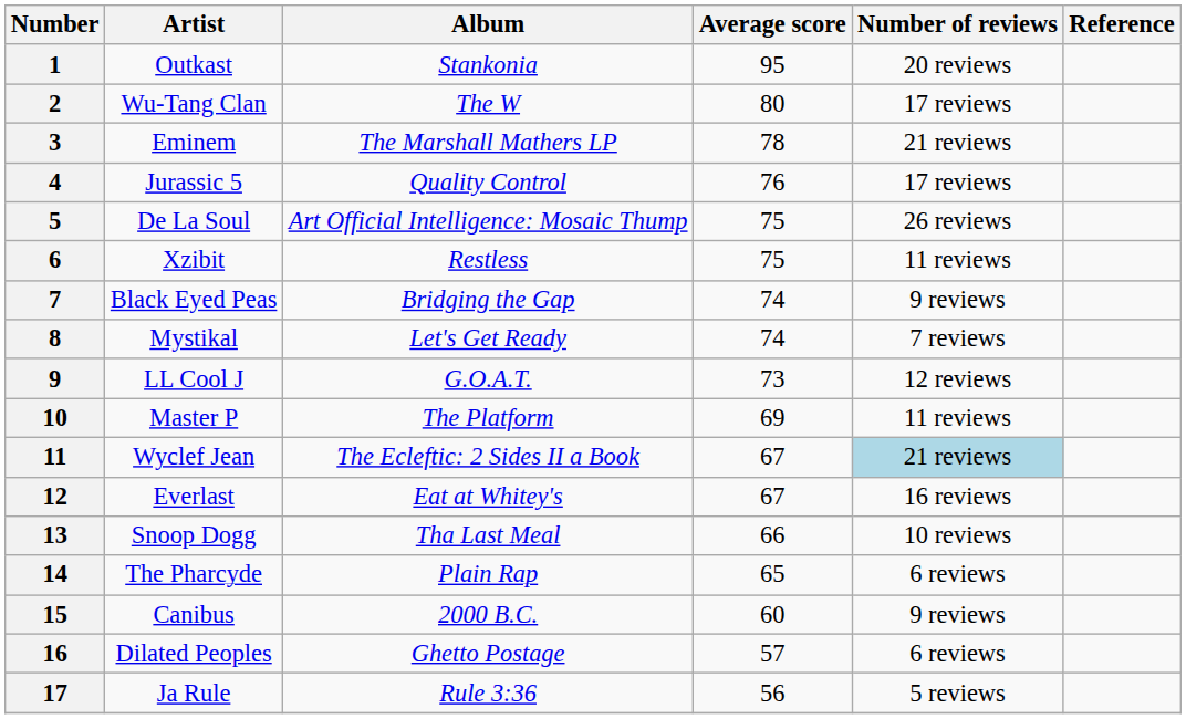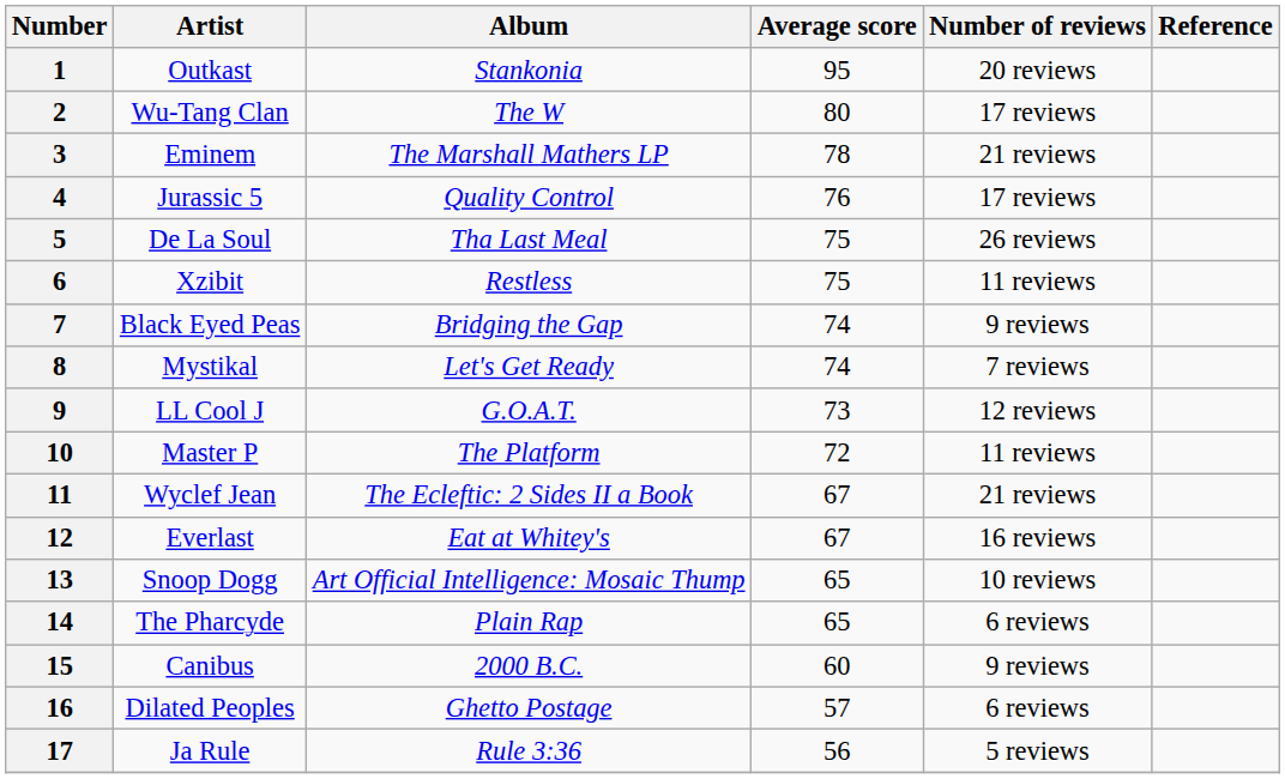 <table class="wikitable sortable" style="text-align:center;">
 <tr>
 <th scope="col">Number</th>
 <th scope="col">Artist</th>
 <th scope="col">Album</th>
 <th scope="col">Average score</th>
 <th scope="col">Number of reviews</th>
 <th scope="col">Reference</th>
 </tr>
 <tr>
 <th scope="row">1</th>
 <td><a href='#'>Outkast</a></td>
 <td><em><a href='#'>Stankonia</a></em></td>
 <td>95</td>
 <td>20 reviews</td>
 <td></td>
 </tr>
 <tr>
 <th scope="row">2</th>
 <td><a href='#'>Wu-Tang Clan</a></td>
 <td><em><a href='#'>The W</a></em></td>
 <td>80</td>
 <td>17 reviews</td>
 <td></td>
 </tr>
 <tr>
 <th scope="row">3</th>
 <td><a href='#'>Eminem</a></td>
 <td><em><a href='#'>The Marshall Mathers LP</a></em></td>
 <td>78</td>
 <td>21 reviews</td>
 <td></td>
 </tr>
 <tr>
 <th scope="row">4</th>
 <td><a href='#'>Jurassic 5</a></td>
 <td><em><a href='#'>Quality Control</a></em></td>
 <td>76</td>
 <td>17 reviews</td>
 <td></td>
 </tr>
 <tr>
 <th scope="row">5</th>
 <td><a href='#'>De La Soul</a></td>
-<td><em><a href='#'>Art Official Intelligence: Mosaic Thump</a></em></td>
+<td><em><a href='#'>Tha Last Meal</a></em></td>
 <td>75</td>
 <td>26 reviews</td>
 <td></td>
 </tr>
 <tr>
 <th scope="row">6</th>
 <td><a href='#'>Xzibit</a></td>
 <td><em><a href='#'>Restless</a></em></td>
 <td>75</td>
 <td>11 reviews</td>
 <td></td>
 </tr>
 <tr>
 <th scope="row">7</th>
 <td><a href='#'>Black Eyed Peas</a></td>
 <td><em><a href='#'>Bridging the Gap</a></em></td>
 <td>74</td>
 <td>9 reviews</td>
 <td></td>
 </tr>
 <tr>
 <th scope="row">8</th>
 <td><a href='#'>Mystikal</a></td>
 <td><em><a href='#'>Let's Get Ready</a></em></td>
 <td>74</td>
 <td>7 reviews</td>
 <td></td>
 </tr>
 <tr>
 <th scope="row">9</th>
 <td><a href='#'>LL Cool J</a></td>
 <td><em><a href='#'>G.O.A.T.</a></em></td>
 <td>73</td>
 <td>12 reviews</td>
 <td></td>
 </tr>
 <tr>
 <th scope="row">10</th>
 <td><a href='#'>Master P</a></td>
 <td><em><a href='#'>The Platform</a></em></td>
-<td>69</td>
+<td>72</td>
 <td>11 reviews</td>
 <td></td>
 </tr>
 <tr>
 <th scope="row">11</th>
 <td><a href='#'>Wyclef Jean</a></td>
 <td><em><a href='#'>The Ecleftic: 2 Sides II a Book</a></em></td>
 <td>67</td>
-<td style="background: lightblue;">21 reviews</td>
+<td>21 reviews</td>
 <td></td>
 </tr>
 <tr>
 <th scope="row">12</th>
 <td><a href='#'>Everlast</a></td>
 <td><em><a href='#'>Eat at Whitey's</a></em></td>
 <td>67</td>
 <td>16 reviews</td>
 <td></td>
 </tr>
 <tr>
 <th scope="row">13</th>
 <td><a href='#'>Snoop Dogg</a></td>
-<td><em><a href='#'>Tha Last Meal</a></em></td>
-<td>66</td>
+<td><em><a href='#'>Art Official Intelligence: Mosaic Thump</a></em></td>
+<td>65</td>
 <td>10 reviews</td>
 <td></td>
 </tr>
 <tr>
 <th scope="row">14</th>
 <td><a href='#'>The Pharcyde</a></td>
 <td><em><a href='#'>Plain Rap</a></em></td>
 <td>65</td>
 <td>6 reviews</td>
 <td></td>
 </tr>
 <tr>
 <th scope="row">15</th>
 <td><a href='#'>Canibus</a></td>
 <td><em><a href='#'>2000 B.C.</a></em></td>
 <td>60</td>
 <td>9 reviews</td>
 <td></td>
 </tr>
 <tr>
 <th scope="row">16</th>
 <td><a href='#'>Dilated Peoples</a></td>
 <td><em><a href='#'>Ghetto Postage</a></em></td>
 <td>57</td>
 <td>6 reviews</td>
 <td></td>
 </tr>
 <tr>
 <th scope="row">17</th>
 <td><a href='#'>Ja Rule</a></td>
 <td><em><a href='#'>Rule 3:36</a></em></td>
 <td>56</td>
 <td>5 reviews</td>
 <td></td>
 </tr>
 <tr>
 </tr>
 <tr>
 </tr>
 </table>
